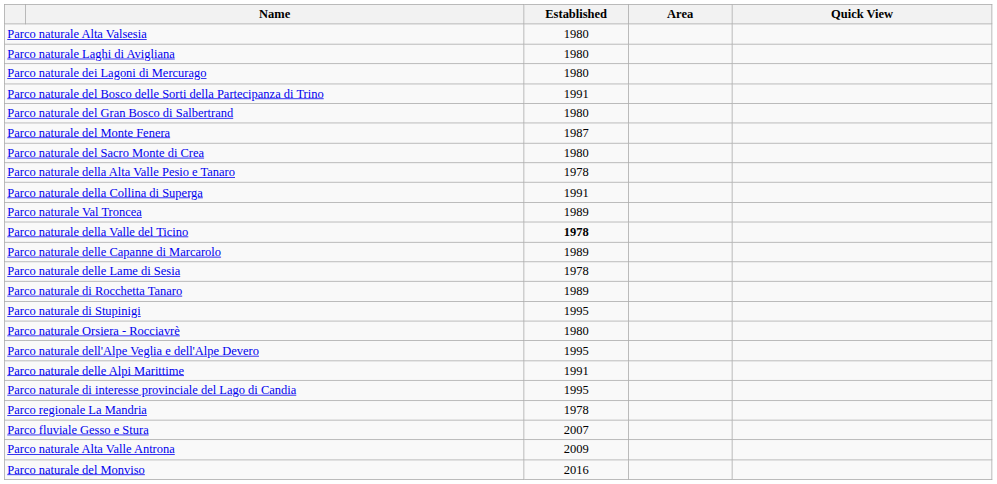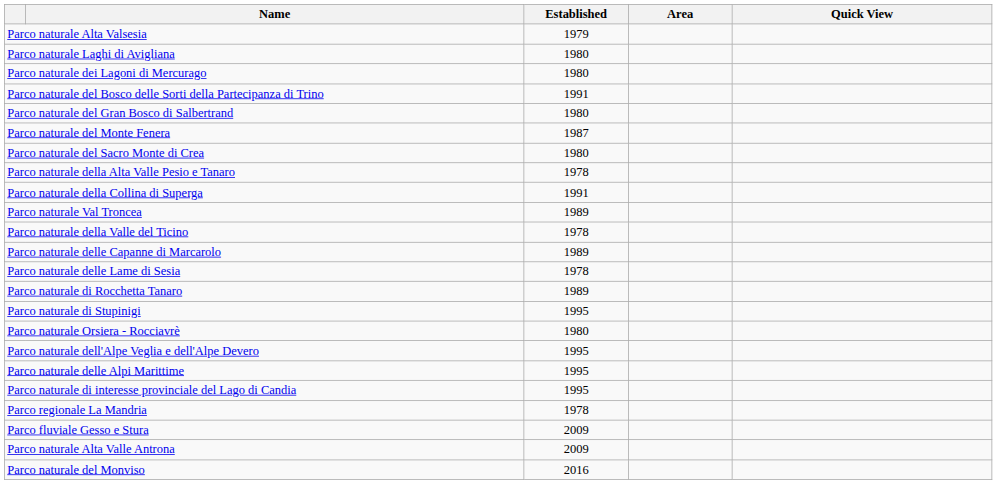 <table class="wikitable sortable" border="1" width="80%">
 <tr>
 <th style="width:2%" class="unsortable"></th>
 <th style="width:48%">Name</th>
 <th style="width:10%">Established</th>
 <th style="width:10%">Area</th>
 <th style="width:25%" class="unsortable">Quick View</th>
 </tr>
 <tr>
 <td colspan="2"><a href='#'>Parco naturale Alta Valsesia</a></td>
-<td align="center">1980</td>
+<td align="center">1979</td>
 <td align="center"></td>
 <td></td>
 </tr>
 <tr>
 <td colspan="2"><a href='#'>Parco naturale Laghi di Avigliana</a></td>
 <td align="center">1980</td>
 <td align="center"></td>
 <td></td>
 </tr>
 <tr>
 <td colspan="2"><a href='#'>Parco naturale dei Lagoni di Mercurago</a></td>
 <td align="center">1980</td>
 <td align="center"></td>
 <td></td>
 </tr>
 <tr>
 <td colspan="2"><a href='#'>Parco naturale del Bosco delle Sorti della Partecipanza di Trino</a></td>
 <td align="center">1991</td>
 <td align="center"></td>
 <td></td>
 </tr>
 <tr>
 <td colspan="2"><a href='#'>Parco naturale del Gran Bosco di Salbertrand</a></td>
 <td align="center">1980</td>
 <td align="center"></td>
 <td></td>
 </tr>
 <tr>
 <td colspan="2"><a href='#'>Parco naturale del Monte Fenera</a></td>
 <td align="center">1987</td>
 <td align="center"></td>
 <td></td>
 </tr>
 <tr>
 <td colspan="2"><a href='#'>Parco naturale del Sacro Monte di Crea</a></td>
 <td align="center">1980</td>
 <td align="center"></td>
 <td></td>
 </tr>
 <tr>
 <td colspan="2"><a href='#'>Parco naturale della Alta Valle Pesio e Tanaro</a></td>
 <td align="center">1978</td>
 <td align="center"></td>
 <td></td>
 </tr>
 <tr>
 <td colspan="2"><a href='#'>Parco naturale della Collina di Superga</a></td>
 <td align="center">1991</td>
 <td align="center"></td>
 <td></td>
 </tr>
 <tr>
 <td colspan="2"><a href='#'>Parco naturale Val Troncea</a></td>
 <td align="center">1989</td>
 <td align="center"></td>
 <td></td>
 </tr>
 <tr>
 <td colspan="2"><a href='#'>Parco naturale della Valle del Ticino</a></td>
-<td align="center"><strong>1978</strong></td>
+<td align="center">1978</td>
 <td align="center"></td>
 <td></td>
 </tr>
 <tr>
 <td colspan="2"><a href='#'>Parco naturale delle Capanne di Marcarolo</a></td>
 <td align="center">1989</td>
 <td align="center"></td>
 <td></td>
 </tr>
 <tr>
 <td colspan="2"><a href='#'>Parco naturale delle Lame di Sesia</a></td>
 <td align="center">1978</td>
 <td align="center"></td>
 <td></td>
 </tr>
 <tr>
 <td colspan="2"><a href='#'>Parco naturale di Rocchetta Tanaro</a></td>
 <td align="center">1989</td>
 <td align="center"></td>
 <td></td>
 </tr>
 <tr>
 <td colspan="2"><a href='#'>Parco naturale di Stupinigi</a></td>
 <td align="center">1995</td>
 <td align="center"></td>
 <td></td>
 </tr>
 <tr>
 <td colspan="2"><a href='#'>Parco naturale Orsiera - Rocciavrè</a></td>
 <td align="center">1980</td>
 <td align="center"></td>
 <td></td>
 </tr>
 <tr>
 <td colspan="2"><a href='#'>Parco naturale dell'Alpe Veglia e dell'Alpe Devero</a></td>
 <td align="center">1995</td>
 <td align="center"></td>
 <td></td>
 </tr>
 <tr>
 <td colspan="2"><a href='#'>Parco naturale delle Alpi Marittime</a></td>
-<td align="center">1991</td>
+<td align="center">1995</td>
 <td align="center"></td>
 <td></td>
 </tr>
 <tr>
 <td colspan="2"><a href='#'>Parco naturale di interesse provinciale del Lago di Candia</a></td>
 <td align="center">1995</td>
 <td align="center"></td>
 <td></td>
 </tr>
 <tr>
 <td colspan="2"><a href='#'>Parco regionale La Mandria</a></td>
 <td align="center">1978</td>
 <td align="center"></td>
 <td></td>
 </tr>
 <tr>
 <td colspan="2"><a href='#'>Parco fluviale Gesso e Stura</a></td>
-<td align="center">2007</td>
+<td align="center">2009</td>
 <td align="center"></td>
 <td></td>
 </tr>
 <tr>
 <td colspan="2"><a href='#'>Parco naturale Alta Valle Antrona</a></td>
 <td align="center">2009</td>
 <td align="center"></td>
 <td></td>
 </tr>
 <tr>
 <td colspan="2"><a href='#'>Parco naturale del Monviso</a></td>
 <td align="center">2016</td>
 <td align="center"></td>
 <td></td>
 </tr>
 </table>
